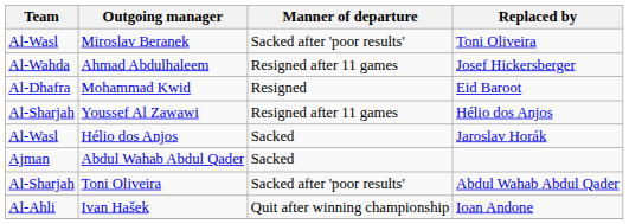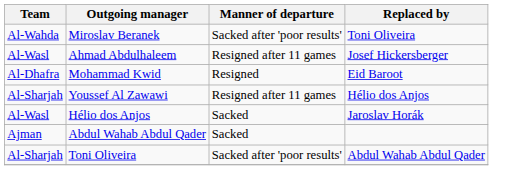 <table class="wikitable">
 <tr>
 <th>Team</th>
 <th>Outgoing manager</th>
 <th>Manner of departure</th>
 <th>Replaced by</th>
 </tr>
 <tr>
-<td><a href='#'>Al-Wasl</a></td>
+<td><a href='#'>Al-Wahda</a></td>
 <td> <a href='#'>Miroslav Beranek</a></td>
 <td>Sacked after 'poor results' </td>
 <td> <a href='#'>Toni Oliveira</a></td>
 </tr>
 <tr>
-<td><a href='#'>Al-Wahda</a></td>
+<td><a href='#'>Al-Wasl</a></td>
 <td> <a href='#'>Ahmad Abdulhaleem</a></td>
 <td>Resigned after 11 games</td>
 <td> <a href='#'>Josef Hickersberger</a></td>
 </tr>
 <tr>
 <td><a href='#'>Al-Dhafra</a></td>
 <td> <a href='#'>Mohammad Kwid</a></td>
 <td>Resigned</td>
 <td> <a href='#'>Eid Baroot</a></td>
 </tr>
 <tr>
 <td><a href='#'>Al-Sharjah</a></td>
 <td> <a href='#'>Youssef Al Zawawi</a></td>
 <td>Resigned after 11 games</td>
 <td> <a href='#'>Hélio dos Anjos</a></td>
 </tr>
 <tr>
 <td><a href='#'>Al-Wasl</a></td>
 <td> <a href='#'>Hélio dos Anjos</a></td>
 <td>Sacked</td>
 <td> <a href='#'>Jaroslav Horák</a></td>
 </tr>
 <tr>
 <td><a href='#'>Ajman</a></td>
 <td> <a href='#'>Abdul Wahab Abdul Qader</a></td>
 <td>Sacked </td>
 <td></td>
 </tr>
 <tr>
 <td><a href='#'>Al-Sharjah</a></td>
 <td> <a href='#'>Toni Oliveira</a></td>
 <td>Sacked after 'poor results' </td>
 <td> <a href='#'>Abdul Wahab Abdul Qader</a></td>
 </tr>
 <tr>
-<td><a href='#'>Al-Ahli</a></td>
-<td> <a href='#'>Ivan Hašek</a></td>
-<td>Quit after winning championship </td>
-<td> <a href='#'>Ioan Andone</a></td>
-</tr>
-<tr>
 </tr>
 </table>
